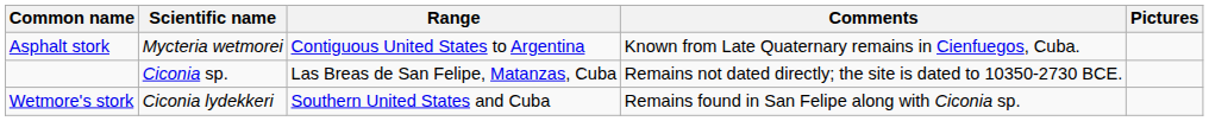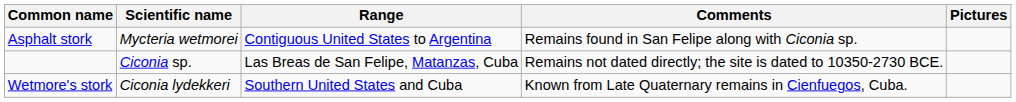 <table class="wikitable sortable">
 <tr>
 <th>Common name</th>
 <th>Scientific name</th>
 <th>Range</th>
 <th class="unsortable">Comments</th>
 <th>Pictures</th>
 </tr>
 <tr>
 <td><a href='#'>Asphalt stork</a></td>
 <td><em>Mycteria wetmorei</em></td>
 <td><a href='#'>Contiguous United States</a> to <a href='#'>Argentina</a></td>
-<td>Known from Late Quaternary remains in <a href='#'>Cienfuegos</a>, Cuba.</td>
+<td>Remains found in San Felipe along with <em>Ciconia</em> sp.</td>
 <td></td>
 </tr>
 <tr>
 <td></td>
 <td><em><a href='#'>Ciconia</a></em> sp.</td>
 <td>Las Breas de San Felipe, <a href='#'>Matanzas</a>, Cuba</td>
 <td>Remains not dated directly; the site is dated to 10350-2730 BCE.</td>
 </tr>
 <tr>
 <td><a href='#'>Wetmore's stork</a></td>
 <td><em>Ciconia lydekkeri</em></td>
 <td><a href='#'>Southern United States</a> and Cuba</td>
-<td>Remains found in San Felipe along with <em>Ciconia</em> sp.</td>
+<td>Known from Late Quaternary remains in <a href='#'>Cienfuegos</a>, Cuba.</td>
 <td></td>
 </tr>
 </table>
